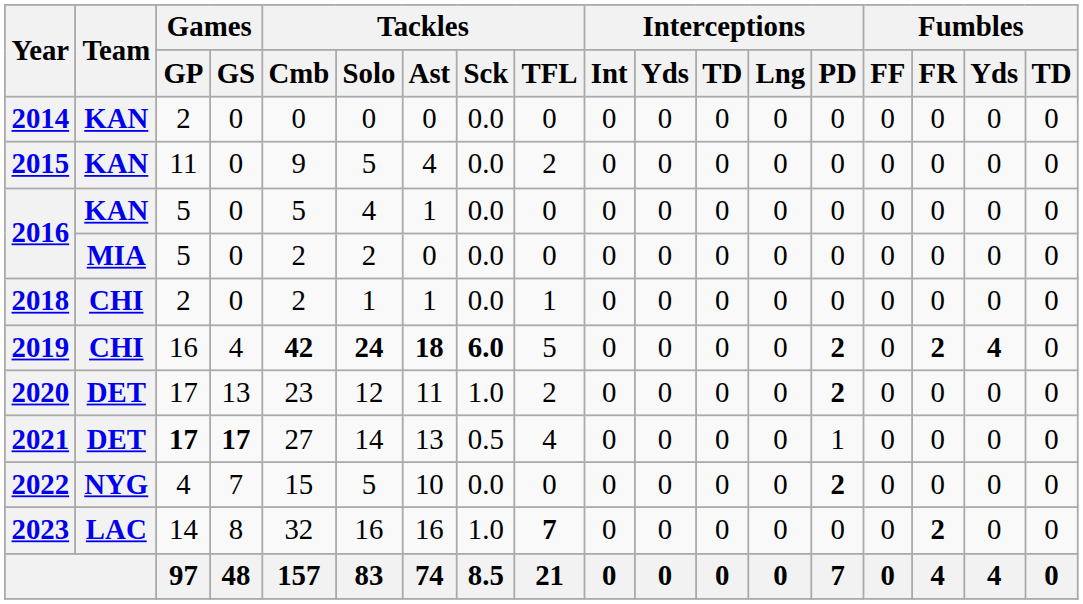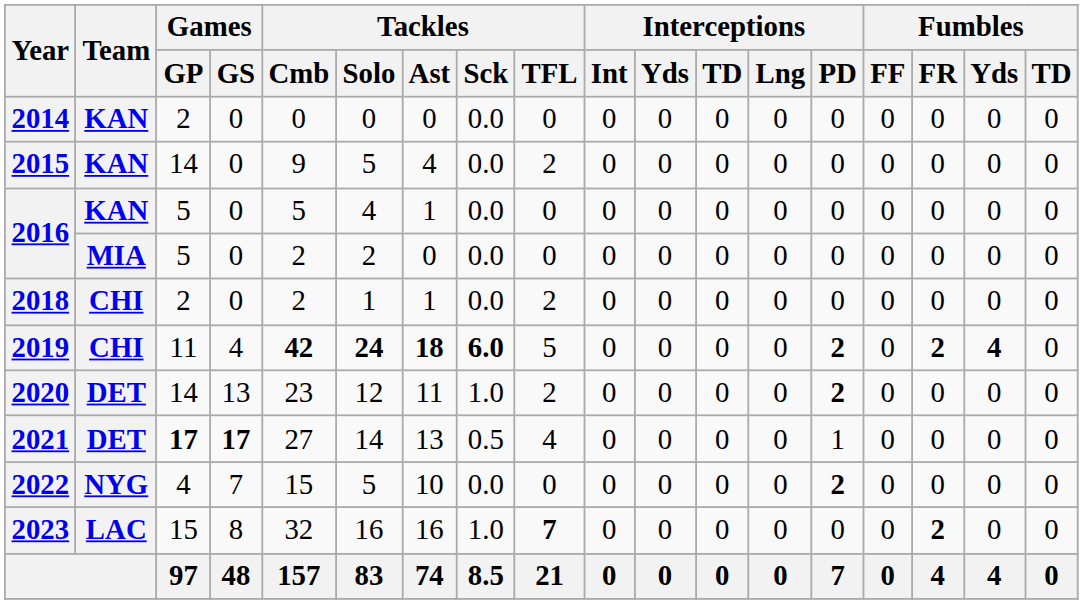 <table class="wikitable" style="text-align:center">
 <tr>
 <th rowspan="2">Year</th>
 <th rowspan="2">Team</th>
 <th colspan="2">Games</th>
 <th colspan="5">Tackles</th>
 <th colspan="5">Interceptions</th>
 <th colspan="4">Fumbles</th>
 </tr>
 <tr>
 <th>GP</th>
 <th>GS</th>
 <th>Cmb</th>
 <th>Solo</th>
 <th>Ast</th>
 <th>Sck</th>
 <th>TFL</th>
 <th>Int</th>
 <th>Yds</th>
 <th>TD</th>
 <th>Lng</th>
 <th>PD</th>
 <th>FF</th>
 <th>FR</th>
 <th>Yds</th>
 <th>TD</th>
 </tr>
 <tr>
 <th><a href='#'>2014</a></th>
 <th><a href='#'>KAN</a></th>
 <td>2</td>
 <td>0</td>
 <td>0</td>
 <td>0</td>
 <td>0</td>
 <td>0.0</td>
 <td>0</td>
 <td>0</td>
 <td>0</td>
 <td>0</td>
 <td>0</td>
 <td>0</td>
 <td>0</td>
 <td>0</td>
 <td>0</td>
 <td>0</td>
 </tr>
 <tr>
 <th><a href='#'>2015</a></th>
 <th><a href='#'>KAN</a></th>
-<td>11</td>
+<td>14</td>
 <td>0</td>
 <td>9</td>
 <td>5</td>
 <td>4</td>
 <td>0.0</td>
 <td>2</td>
 <td>0</td>
 <td>0</td>
 <td>0</td>
 <td>0</td>
 <td>0</td>
 <td>0</td>
 <td>0</td>
 <td>0</td>
 <td>0</td>
 </tr>
 <tr>
 <th rowspan="2"><a href='#'>2016</a></th>
 <th><a href='#'>KAN</a></th>
 <td>5</td>
 <td>0</td>
 <td>5</td>
 <td>4</td>
 <td>1</td>
 <td>0.0</td>
 <td>0</td>
 <td>0</td>
 <td>0</td>
 <td>0</td>
 <td>0</td>
 <td>0</td>
 <td>0</td>
 <td>0</td>
 <td>0</td>
 <td>0</td>
 </tr>
 <tr>
 <th><a href='#'>MIA</a></th>
 <td>5</td>
 <td>0</td>
 <td>2</td>
 <td>2</td>
 <td>0</td>
 <td>0.0</td>
 <td>0</td>
 <td>0</td>
 <td>0</td>
 <td>0</td>
 <td>0</td>
 <td>0</td>
 <td>0</td>
 <td>0</td>
 <td>0</td>
 <td>0</td>
 </tr>
 <tr>
 <th><a href='#'>2018</a></th>
 <th><a href='#'>CHI</a></th>
 <td>2</td>
 <td>0</td>
 <td>2</td>
 <td>1</td>
 <td>1</td>
 <td>0.0</td>
-<td>1</td>
+<td>2</td>
 <td>0</td>
 <td>0</td>
 <td>0</td>
 <td>0</td>
 <td>0</td>
 <td>0</td>
 <td>0</td>
 <td>0</td>
 <td>0</td>
 </tr>
 <tr>
 <th><a href='#'>2019</a></th>
 <th><a href='#'>CHI</a></th>
-<td>16</td>
+<td>11</td>
 <td>4</td>
 <td><strong>42</strong></td>
 <td><strong>24</strong></td>
 <td><strong>18</strong></td>
 <td><strong>6.0</strong></td>
 <td>5</td>
 <td>0</td>
 <td>0</td>
 <td>0</td>
 <td>0</td>
 <td><strong>2</strong></td>
 <td>0</td>
 <td><strong>2</strong></td>
 <td><strong>4</strong></td>
 <td>0</td>
 </tr>
 <tr>
 <th><a href='#'>2020</a></th>
 <th><a href='#'>DET</a></th>
-<td>17</td>
+<td>14</td>
 <td>13</td>
 <td>23</td>
 <td>12</td>
 <td>11</td>
 <td>1.0</td>
 <td>2</td>
 <td>0</td>
 <td>0</td>
 <td>0</td>
 <td>0</td>
 <td><strong>2</strong></td>
 <td>0</td>
 <td>0</td>
 <td>0</td>
 <td>0</td>
 </tr>
 <tr>
 <th><a href='#'>2021</a></th>
 <th><a href='#'>DET</a></th>
 <td><strong>17</strong></td>
 <td><strong>17</strong></td>
 <td>27</td>
 <td>14</td>
 <td>13</td>
 <td>0.5</td>
 <td>4</td>
 <td>0</td>
 <td>0</td>
 <td>0</td>
 <td>0</td>
 <td>1</td>
 <td>0</td>
 <td>0</td>
 <td>0</td>
 <td>0</td>
 </tr>
 <tr>
 <th><a href='#'>2022</a></th>
 <th><a href='#'>NYG</a></th>
 <td>4</td>
 <td>7</td>
 <td>15</td>
 <td>5</td>
 <td>10</td>
 <td>0.0</td>
 <td>0</td>
 <td>0</td>
 <td>0</td>
 <td>0</td>
 <td>0</td>
 <td><strong>2</strong></td>
 <td>0</td>
 <td>0</td>
 <td>0</td>
 <td>0</td>
 </tr>
 <tr>
 <th><a href='#'>2023</a></th>
 <th><a href='#'>LAC</a></th>
-<td>14</td>
+<td>15</td>
 <td>8</td>
 <td>32</td>
 <td>16</td>
 <td>16</td>
 <td>1.0</td>
 <td><strong>7</strong></td>
 <td>0</td>
 <td>0</td>
 <td>0</td>
 <td>0</td>
 <td>0</td>
 <td>0</td>
 <td><strong>2</strong></td>
 <td>0</td>
 <td>0</td>
 </tr>
 <tr>
 <th colspan="2"></th>
 <th>97</th>
 <th>48</th>
 <th>157</th>
 <th>83</th>
 <th>74</th>
 <th>8.5</th>
 <th>21</th>
 <th>0</th>
 <th>0</th>
 <th>0</th>
 <th>0</th>
 <th>7</th>
 <th>0</th>
 <th>4</th>
 <th>4</th>
 <th>0</th>
 </tr>
 </table>
